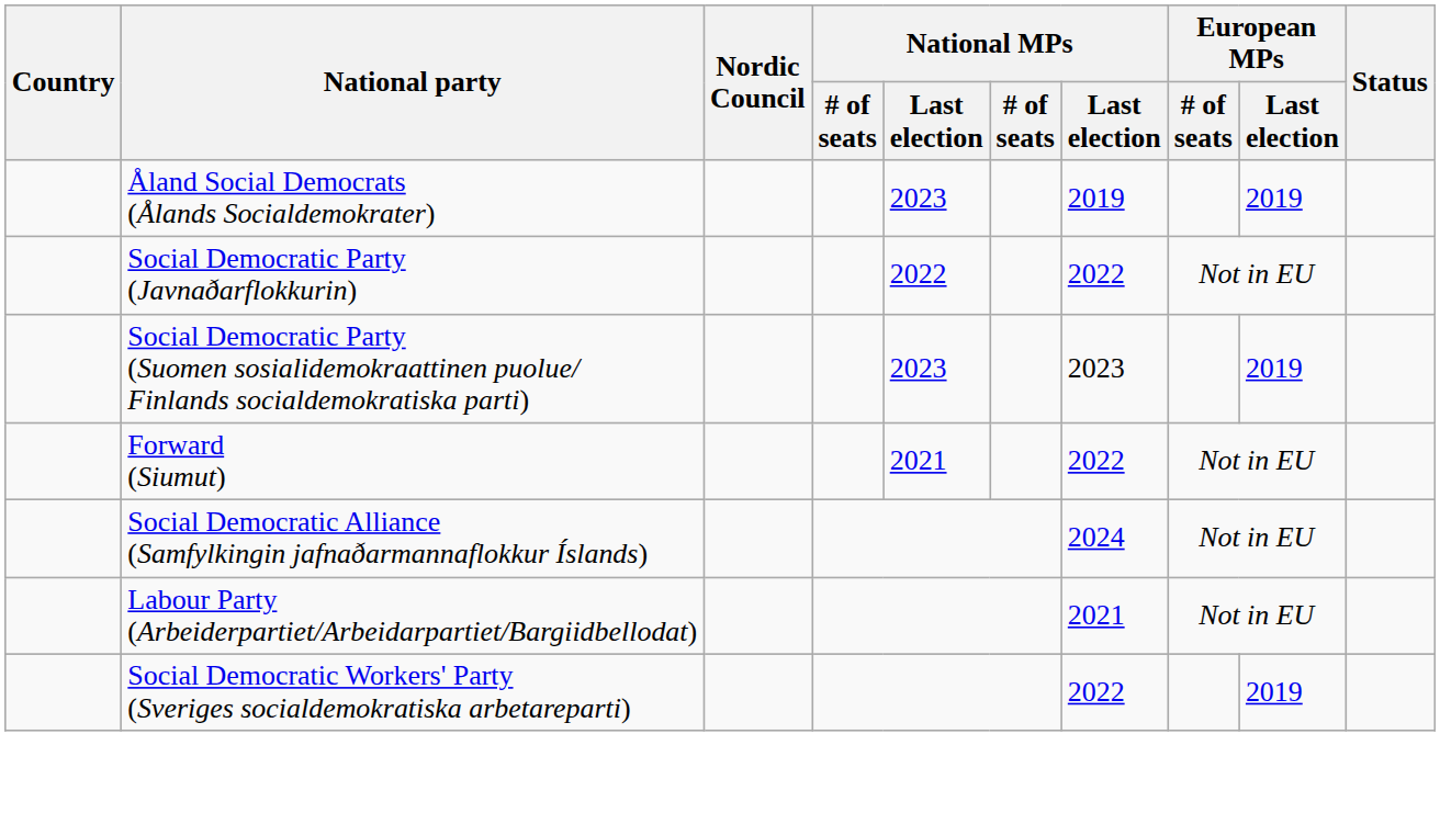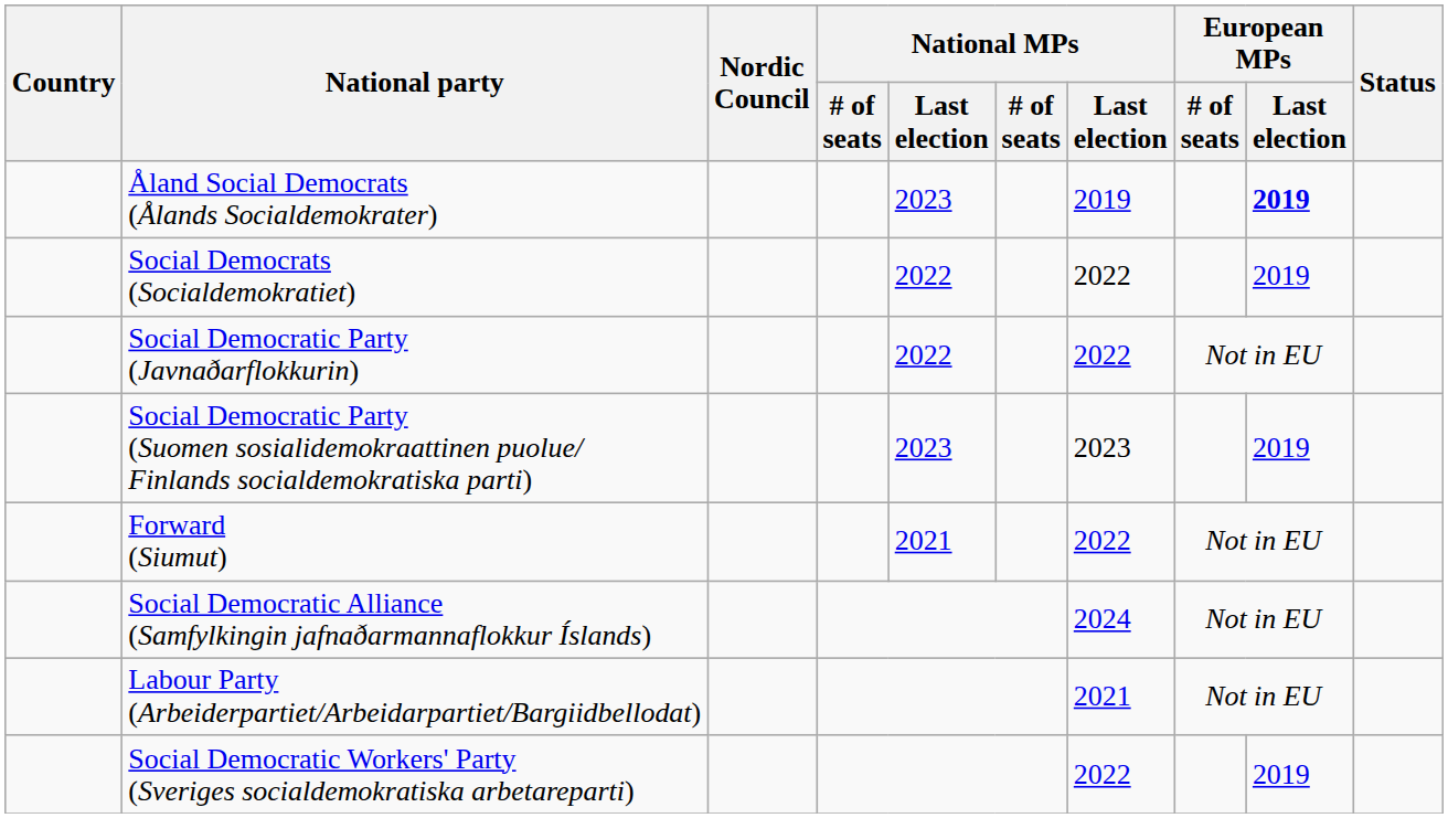 <table class="wikitable sortable">
 <tr>
 <th rowspan=2>Country</th>
 <th rowspan=2>National party</th>
 <th rowspan=2>Nordic Council</th>
 <th colspan=4>National MPs</th>
 <th colspan=2>European MPs</th>
 <th rowspan=2>Status</th>
 </tr>
 <tr>
 <th># of seats</th>
 <th>Last election</th>
 <th># of seats</th>
 <th>Last election</th>
 <th># of seats</th>
 <th>Last election</th>
 </tr>
 <tr>
 <td></td>
 <td><a href='#'>Åland Social Democrats</a><br>(<em>Ålands Socialdemokrater</em>)</td>
 <td></td>
 <td></td>
 <td><a href='#'>2023</a></td>
 <td><small></small></td>
 <td><a href='#'>2019</a></td>
+<td></td>
+<td><strong><a href='#'>2019</a></strong></td>
+<td></td>
+</tr>
+<tr>
+<td></td>
+<td><a href='#'>Social Democrats</a><br>(<em>Socialdemokratiet</em>)</td>
+<td></td>
+<td></td>
+<td><a href='#'>2022</a></td>
+<td></td>
+<td>2022</td>
 <td></td>
 <td><a href='#'>2019</a></td>
 <td></td>
 </tr>
 <tr>
 <td></td>
 <td><a href='#'>Social Democratic Party</a><br>(<em>Javnaðarflokkurin</em>)</td>
 <td></td>
 <td></td>
 <td><a href='#'>2022</a></td>
 <td><small></small></td>
 <td><a href='#'>2022</a></td>
 <td colspan=2 style="text-align:center;"><em>Not in EU</em></td>
 <td></td>
 </tr>
 <tr>
 <td></td>
 <td><a href='#'>Social Democratic Party</a><br>(<em>Suomen sosialidemokraattinen puolue/<br>Finlands socialdemokratiska parti</em>)</td>
 <td></td>
 <td></td>
 <td><a href='#'>2023</a></td>
 <td></td>
 <td>2023</td>
 <td></td>
 <td><a href='#'>2019</a></td>
 <td></td>
 </tr>
 <tr>
 <td></td>
 <td><a href='#'>Forward</a><br>(<em>Siumut</em>)</td>
 <td></td>
 <td></td>
 <td><a href='#'>2021</a></td>
 <td><small></small></td>
 <td><a href='#'>2022</a></td>
 <td colspan=2 style="text-align:center;"><em>Not in EU</em></td>
 <td></td>
 </tr>
 <tr>
 <td></td>
 <td><a href='#'>Social Democratic Alliance</a><br>(<em>Samfylkingin jafnaðarmannaflokkur Íslands</em>)</td>
 <td></td>
 <td colspan=3></td>
 <td><a href='#'>2024</a></td>
 <td colspan=2 style="text-align:center;"><em>Not in EU</em></td>
 <td></td>
 </tr>
 <tr>
 <td></td>
 <td><a href='#'>Labour Party</a><br>(<em>Arbeiderpartiet/Arbeidarpartiet/Bargiidbellodat</em>)</td>
 <td></td>
 <td colspan=3></td>
 <td><a href='#'>2021</a></td>
 <td colspan=2 style="text-align:center;"><em>Not in EU</em></td>
 <td></td>
 </tr>
 <tr>
 <td></td>
 <td><a href='#'>Social Democratic Workers' Party</a><br>(<em>Sveriges socialdemokratiska arbetareparti</em>)</td>
 <td></td>
 <td colspan=3></td>
 <td><a href='#'>2022</a></td>
 <td></td>
 <td><a href='#'>2019</a></td>
 <td></td>
 </tr>
 </table>
